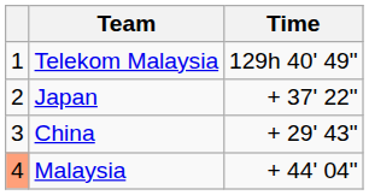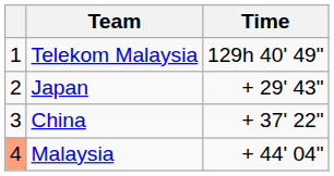 <table class=wikitable>
 <tr>
 <th></th>
 <th>Team</th>
 <th>Time</th>
 </tr>
 <tr>
 <td>1</td>
 <td><a href='#'>Telekom Malaysia</a></td>
 <td align=right>129h 40' 49"</td>
 </tr>
 <tr>
 <td>2</td>
 <td><a href='#'>Japan</a></td>
-<td align=right>+ 37' 22"</td>
+<td align=right>+ 29' 43"</td>
 </tr>
 <tr>
 <td>3</td>
 <td><a href='#'>China</a></td>
-<td align=right>+ 29' 43"</td>
+<td align=right>+ 37' 22"</td>
 </tr>
 <tr>
 <td style="background: lightsalmon;">4</td>
 <td><a href='#'>Malaysia</a></td>
 <td align=right>+ 44' 04"</td>
 </tr>
 </table>
